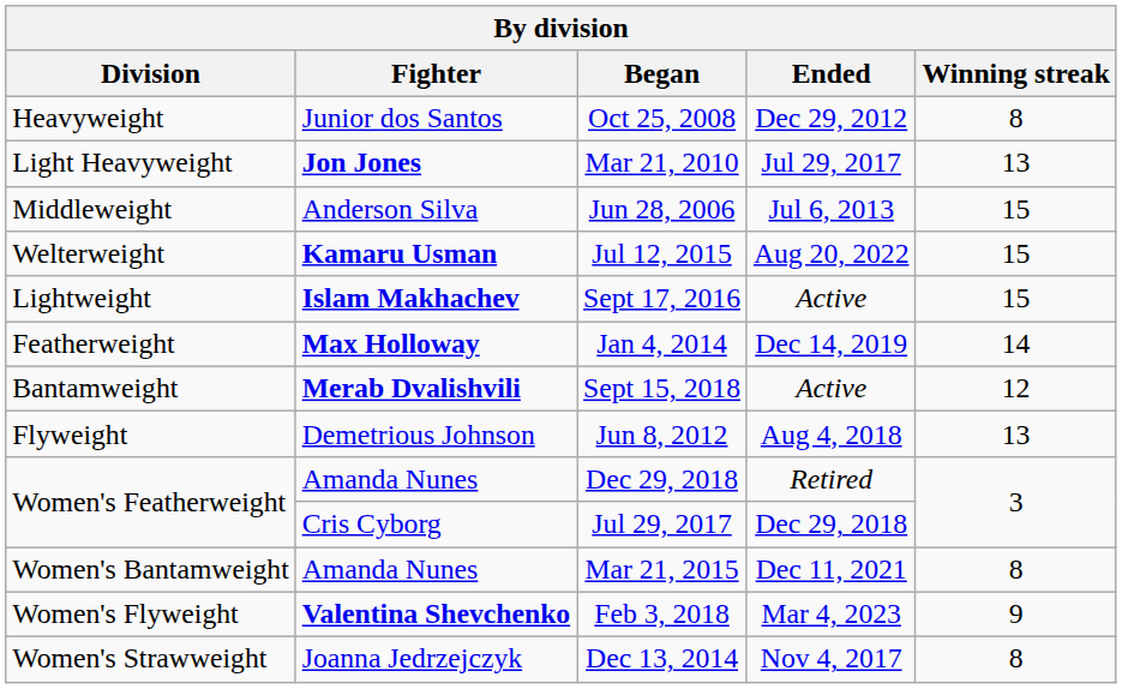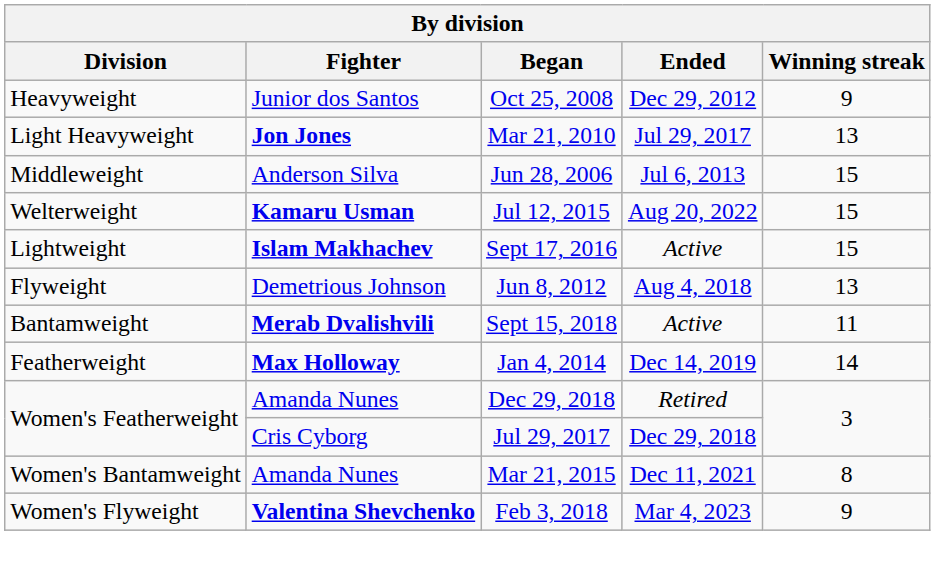 <table id="Wins_most_consecutive_div" class=wikitable style="text-align:center;">
 <tr>
 <th colspan=5>By division</th>
 </tr>
 <tr>
 <th>Division</th>
 <th>Fighter</th>
 <th>Began</th>
 <th>Ended</th>
 <th>Winning streak</th>
 </tr>
 <tr>
 <td align=left>Heavyweight</td>
 <td align=left> <a href='#'>Junior dos Santos</a></td>
 <td><a href='#'>Oct 25, 2008</a></td>
 <td><a href='#'>Dec 29, 2012</a></td>
-<td>8</td>
+<td>9</td>
 </tr>
 <tr>
 <td align=left>Light Heavyweight</td>
 <td align=left><strong> <a href='#'>Jon Jones</a></strong></td>
 <td><a href='#'>Mar 21, 2010</a></td>
 <td><a href='#'>Jul 29, 2017</a></td>
 <td>13</td>
 </tr>
 <tr>
 <td align=left>Middleweight</td>
 <td align=left> <a href='#'>Anderson Silva</a></td>
 <td><a href='#'>Jun 28, 2006</a></td>
 <td><a href='#'>Jul 6, 2013</a></td>
 <td>15</td>
 </tr>
 <tr>
 <td rowspan=1 align=left>Welterweight</td>
 <td align=left> <strong><a href='#'>Kamaru Usman</a></strong></td>
 <td><a href='#'>Jul 12, 2015</a></td>
 <td><a href='#'>Aug 20, 2022</a></td>
 <td>15</td>
 </tr>
 <tr>
 <td rowspan=1 align=left>Lightweight</td>
 <td align="left"> <strong><a href='#'>Islam Makhachev</a></strong></td>
 <td><a href='#'>Sept 17, 2016</a></td>
 <td><em>Active</em></td>
 <td>15</td>
 </tr>
 <tr>
-<td align=left>Featherweight</td>
-<td align=left><strong> <a href='#'>Max Holloway</a></strong></td>
-<td><a href='#'>Jan 4, 2014</a></td>
-<td><a href='#'>Dec 14, 2019</a></td>
-<td>14</td>
+<td align=left>Flyweight</td>
+<td align=left> <a href='#'>Demetrious Johnson</a></td>
+<td><a href='#'>Jun 8, 2012</a></td>
+<td><a href='#'>Aug 4, 2018</a></td>
+<td>13</td>
 </tr>
 <tr>
 <td align=left>Bantamweight</td>
 <td align=left> <strong><a href='#'>Merab Dvalishvili</a></strong></td>
 <td><a href='#'>Sept 15, 2018</a></td>
 <td><em>Active</em></td>
-<td>12</td>
+<td>11</td>
 </tr>
 <tr>
-<td align=left>Flyweight</td>
-<td align=left> <a href='#'>Demetrious Johnson</a></td>
-<td><a href='#'>Jun 8, 2012</a></td>
-<td><a href='#'>Aug 4, 2018</a></td>
-<td>13</td>
+<td align=left>Featherweight</td>
+<td align=left><strong> <a href='#'>Max Holloway</a></strong></td>
+<td><a href='#'>Jan 4, 2014</a></td>
+<td><a href='#'>Dec 14, 2019</a></td>
+<td>14</td>
 </tr>
 <tr>
 <td rowspan=2 align=left>Women's Featherweight</td>
 <td align=left> <a href='#'>Amanda Nunes</a></td>
 <td><a href='#'>Dec 29, 2018</a></td>
 <td><em>Retired</em></td>
 <td rowspan=2>3</td>
 </tr>
 <tr>
 <td align=left> <a href='#'>Cris Cyborg</a></td>
 <td><a href='#'>Jul 29, 2017</a></td>
 <td><a href='#'>Dec 29, 2018</a></td>
 </tr>
 <tr>
 <td align=left>Women's Bantamweight</td>
 <td align=left> <a href='#'>Amanda Nunes</a></td>
 <td><a href='#'>Mar 21, 2015</a></td>
 <td><a href='#'>Dec 11, 2021</a></td>
 <td>8</td>
 </tr>
 <tr>
 <td align=left>Women's Flyweight</td>
 <td align=left><strong> <a href='#'>Valentina Shevchenko</a></strong></td>
 <td><a href='#'>Feb 3, 2018</a></td>
 <td><a href='#'>Mar 4, 2023</a></td>
 <td>9</td>
 </tr>
-<tr>
-<td align=left>Women's Strawweight</td>
-<td align=left> <a href='#'>Joanna Jedrzejczyk</a></td>
-<td><a href='#'>Dec 13, 2014</a></td>
-<td><a href='#'>Nov 4, 2017</a></td>
-<td>8</td>
-</tr>
 </table>
